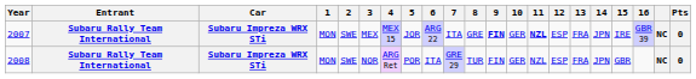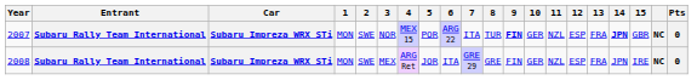 <table class="wikitable" style="text-align:center; font-size:90%">
 <tr>
 <th>Year</th>
 <th>Entrant</th>
 <th>Car</th>
 <th>1</th>
 <th>2</th>
 <th>3</th>
 <th>4</th>
 <th>5</th>
 <th>6</th>
 <th>7</th>
 <th>8</th>
 <th>9</th>
 <th>10</th>
 <th>11</th>
 <th>12</th>
 <th>13</th>
 <th>14</th>
 <th>15</th>
-<th>16</th>
 <th></th>
 <th>Pts</th>
 </tr>
 <tr>
 <td><a href='#'>2007</a></td>
 <th><a href='#'>Subaru Rally Team International</a></th>
 <th><a href='#'>Subaru Impreza WRX STi</a></th>
 <td><a href='#'>MON</a></td>
 <td><a href='#'>SWE</a></td>
-<td><a href='#'>MEX</a></td>
+<td><a href='#'>NOR</a></td>
 <td style="background:#CFCFFF;"><a href='#'>MEX</a><br><small>15</small></td>
-<td><a href='#'>JOR</a></td>
+<td><a href='#'>POR</a></td>
 <td style="background:#CFCFFF;"><a href='#'>ARG</a><br><small>22</small></td>
 <td><a href='#'>ITA</a></td>
-<td><a href='#'>GRE</a></td>
+<td><a href='#'>TUR</a></td>
 <td><strong><a href='#'>FIN</a></strong></td>
 <td><a href='#'>GER</a></td>
-<td><strong><a href='#'>NZL</a></strong></td>
+<td><a href='#'>NZL</a></td>
 <td><a href='#'>ESP</a></td>
 <td><a href='#'>FRA</a></td>
-<td><a href='#'>JPN</a></td>
-<td><a href='#'>IRE</a></td>
-<td style="background:#CFCFFF;"><a href='#'>GBR</a><br><small>39</small></td>
+<td><strong><a href='#'>JPN</a></strong></td>
+<td><a href='#'>GBR</a></td>
 <th>NC</th>
 <th>0</th>
 </tr>
 <tr>
 <td><a href='#'>2008</a></td>
 <th><a href='#'>Subaru Rally Team International</a></th>
 <th><a href='#'>Subaru Impreza WRX STi</a></th>
 <td><a href='#'>MON</a></td>
 <td><a href='#'>SWE</a></td>
-<td><a href='#'>NOR</a></td>
+<td><a href='#'>MEX</a></td>
 <td style="background:#EFCFFF;"><a href='#'>ARG</a><br><small>Ret</small></td>
-<td><a href='#'>POR</a></td>
+<td><a href='#'>JOR</a></td>
 <td><a href='#'>ITA</a></td>
 <td style="background:#CFCFFF;"><a href='#'>GRE</a><br><small>29</small></td>
-<td><a href='#'>TUR</a></td>
+<td><a href='#'>GRE</a></td>
 <td><a href='#'>FIN</a></td>
 <td><a href='#'>GER</a></td>
 <td><a href='#'>NZL</a></td>
 <td><a href='#'>ESP</a></td>
 <td><a href='#'>FRA</a></td>
 <td><a href='#'>JPN</a></td>
-<td><a href='#'>GBR</a></td>
-<td></td>
+<td><a href='#'>IRE</a></td>
 <th>NC</th>
 <th>0</th>
 </tr>
 </table>
